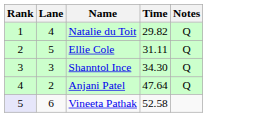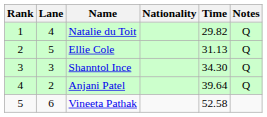 <table class="wikitable sortable" style="text-align:center">
 <tr>
 <th>Rank</th>
 <th>Lane</th>
 <th>Name</th>
+<th>Nationality</th>
 <th>Time</th>
 <th>Notes</th>
 </tr>
 <tr bgcolor=ccffcc>
 <td>1</td>
 <td>4</td>
 <td align=left><a href='#'>Natalie du Toit</a></td>
+<td align=left></td>
 <td>29.82</td>
 <td>Q</td>
 </tr>
 <tr bgcolor=ccffcc>
 <td>2</td>
 <td>5</td>
 <td align=left><a href='#'>Ellie Cole</a></td>
-<td>31.11</td>
+<td align=left></td>
+<td>31.13</td>
 <td>Q</td>
 </tr>
 <tr bgcolor=ccffcc>
 <td>3</td>
 <td>3</td>
 <td align=left><a href='#'>Shanntol Ince</a></td>
+<td align=left></td>
 <td>34.30</td>
 <td>Q</td>
 </tr>
 <tr bgcolor=ccffcc>
 <td>4</td>
 <td>2</td>
 <td align=left><a href='#'>Anjani Patel</a></td>
-<td>47.64</td>
+<td align=left></td>
+<td>39.64</td>
 <td>Q</td>
 </tr>
 <tr>
-<td style="background: lavender;">5</td>
+<td>5</td>
 <td>6</td>
 <td align=left><a href='#'>Vineeta Pathak</a></td>
+<td align=left></td>
 <td>52.58</td>
 <td></td>
 </tr>
 </table>
